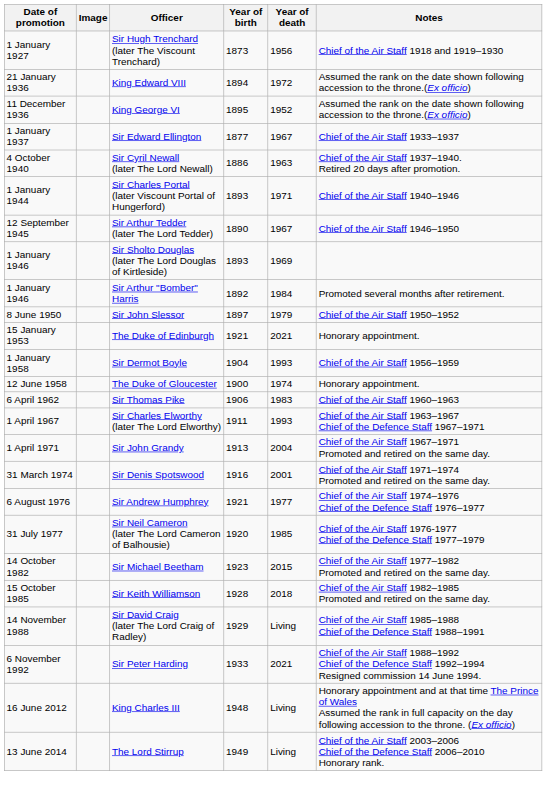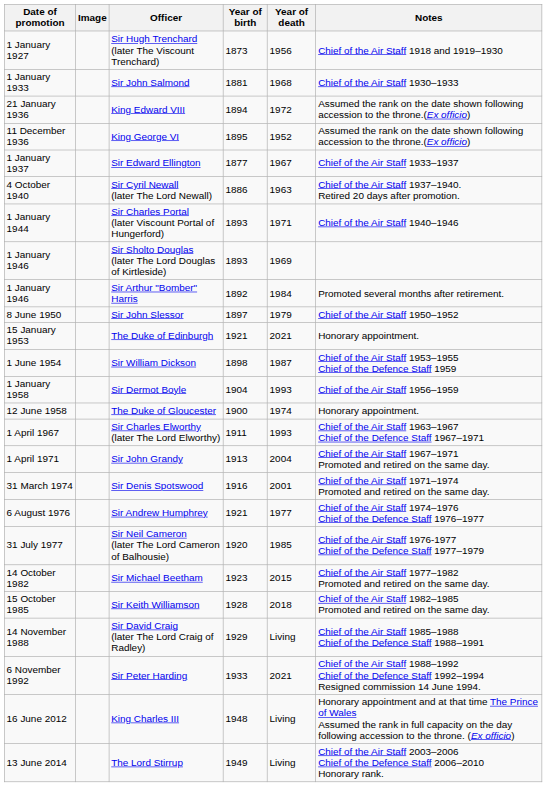 <table class="wikitable sortable" style="text-align:left">
 <tr>
 <th>Date of promotion</th>
 <th>Image</th>
 <th>Officer</th>
 <th>Year of birth</th>
 <th>Year of death</th>
 <th class="unsortable">Notes</th>
 </tr>
 <tr>
 <td>1 January 1927</td>
 <td></td>
 <td><a href='#'>Sir Hugh Trenchard</a><br>(later The Viscount Trenchard)</td>
 <td>1873</td>
 <td>1956</td>
 <td><a href='#'>Chief of the Air Staff</a> 1918 and 1919–1930</td>
+</tr>
+<tr>
+<td>1 January 1933</td>
+<td></td>
+<td><a href='#'>Sir John Salmond</a></td>
+<td>1881</td>
+<td>1968</td>
+<td><a href='#'>Chief of the Air Staff</a> 1930–1933</td>
 </tr>
 <tr>
 <td>21 January 1936</td>
 <td></td>
 <td><a href='#'>King Edward VIII</a></td>
 <td>1894</td>
 <td>1972</td>
 <td>Assumed the rank on the date shown following accession to the throne.(<em><a href='#'>Ex officio</a></em>)</td>
 </tr>
 <tr>
 <td>11 December 1936</td>
 <td></td>
 <td><a href='#'>King George VI</a></td>
 <td>1895</td>
 <td>1952</td>
 <td>Assumed the rank on the date shown following accession to the throne.(<em><a href='#'>Ex officio</a></em>)</td>
 </tr>
 <tr>
 <td>1 January 1937</td>
 <td></td>
 <td><a href='#'>Sir Edward Ellington</a></td>
 <td>1877</td>
 <td>1967</td>
 <td><a href='#'>Chief of the Air Staff</a> 1933–1937</td>
 </tr>
 <tr>
 <td>4 October 1940</td>
 <td></td>
 <td><a href='#'>Sir Cyril Newall</a><br>(later The Lord Newall)</td>
 <td>1886</td>
 <td>1963</td>
 <td><a href='#'>Chief of the Air Staff</a> 1937–1940.<br>Retired 20 days after promotion.</td>
 </tr>
 <tr>
 <td>1 January 1944</td>
 <td></td>
 <td><a href='#'>Sir Charles Portal</a><br>(later Viscount Portal of Hungerford)</td>
 <td>1893</td>
 <td>1971</td>
 <td><a href='#'>Chief of the Air Staff</a> 1940–1946</td>
 </tr>
 <tr>
-<td>12 September 1945</td>
-<td></td>
-<td><a href='#'>Sir Arthur Tedder</a><br>(later The Lord Tedder)</td>
-<td>1890</td>
-<td>1967</td>
-<td><a href='#'>Chief of the Air Staff</a> 1946–1950</td>
-</tr>
-<tr>
 <td>1 January 1946</td>
 <td></td>
 <td><a href='#'>Sir Sholto Douglas</a><br>(later The Lord Douglas of Kirtleside)</td>
 <td>1893</td>
 <td>1969</td>
 <td></td>
 </tr>
 <tr>
 <td>1 January 1946</td>
 <td></td>
 <td><a href='#'>Sir Arthur "Bomber" Harris</a></td>
 <td>1892</td>
 <td>1984</td>
 <td>Promoted several months after retirement.</td>
 </tr>
 <tr>
 <td>8 June 1950</td>
 <td></td>
 <td><a href='#'>Sir John Slessor</a></td>
 <td>1897</td>
 <td>1979</td>
 <td><a href='#'>Chief of the Air Staff</a> 1950–1952</td>
 </tr>
 <tr>
 <td>15 January 1953</td>
 <td></td>
 <td><a href='#'>The Duke of Edinburgh</a></td>
 <td>1921</td>
 <td>2021</td>
 <td>Honorary appointment.</td>
 </tr>
 <tr>
+<td>1 June 1954</td>
+<td></td>
+<td><a href='#'>Sir William Dickson</a></td>
+<td>1898</td>
+<td>1987</td>
+<td><a href='#'>Chief of the Air Staff</a> 1953–1955<br> <a href='#'>Chief of the Defence Staff</a> 1959</td>
+</tr>
+<tr>
 <td>1 January 1958</td>
 <td></td>
 <td><a href='#'>Sir Dermot Boyle</a></td>
 <td>1904</td>
 <td>1993</td>
 <td><a href='#'>Chief of the Air Staff</a> 1956–1959</td>
 </tr>
 <tr>
 <td>12 June 1958</td>
 <td></td>
 <td><a href='#'>The Duke of Gloucester</a></td>
 <td>1900</td>
 <td>1974</td>
 <td>Honorary appointment.</td>
-</tr>
-<tr>
-<td>6 April 1962</td>
-<td></td>
-<td><a href='#'>Sir Thomas Pike</a></td>
-<td>1906</td>
-<td>1983</td>
-<td><a href='#'>Chief of the Air Staff</a> 1960–1963</td>
 </tr>
 <tr>
 <td>1 April 1967</td>
 <td></td>
 <td><a href='#'>Sir Charles Elworthy</a><br>(later The Lord Elworthy)</td>
 <td>1911</td>
 <td>1993</td>
 <td><a href='#'>Chief of the Air Staff</a> 1963–1967<br><a href='#'>Chief of the Defence Staff</a> 1967–1971</td>
 </tr>
 <tr>
 <td>1 April 1971</td>
 <td></td>
 <td><a href='#'>Sir John Grandy</a></td>
 <td>1913</td>
 <td>2004</td>
 <td><a href='#'>Chief of the Air Staff</a> 1967–1971<br>Promoted and retired on the same day.</td>
 </tr>
 <tr>
 <td>31 March 1974</td>
 <td></td>
 <td><a href='#'>Sir Denis Spotswood</a></td>
 <td>1916</td>
 <td>2001</td>
 <td><a href='#'>Chief of the Air Staff</a> 1971–1974<br>Promoted and retired on the same day.</td>
 </tr>
 <tr>
 <td>6 August 1976</td>
 <td></td>
 <td><a href='#'>Sir Andrew Humphrey</a></td>
 <td>1921</td>
 <td>1977</td>
 <td><a href='#'>Chief of the Air Staff</a> 1974–1976<br><a href='#'>Chief of the Defence Staff</a> 1976–1977</td>
 </tr>
 <tr>
 <td>31 July 1977</td>
 <td></td>
 <td><a href='#'>Sir Neil Cameron</a><br>(later The Lord Cameron of Balhousie)</td>
 <td>1920</td>
 <td>1985</td>
 <td><a href='#'>Chief of the Air Staff</a> 1976-1977<br><a href='#'>Chief of the Defence Staff</a> 1977–1979</td>
 </tr>
 <tr>
 <td>14 October 1982</td>
 <td></td>
 <td><a href='#'>Sir Michael Beetham</a></td>
 <td>1923</td>
 <td>2015</td>
 <td><a href='#'>Chief of the Air Staff</a> 1977–1982<br>Promoted and retired on the same day.</td>
 </tr>
 <tr>
 <td>15 October 1985</td>
 <td></td>
 <td><a href='#'>Sir Keith Williamson</a></td>
 <td>1928</td>
 <td>2018</td>
 <td><a href='#'>Chief of the Air Staff</a> 1982–1985<br>Promoted and retired on the same day.</td>
 </tr>
 <tr>
 <td>14 November 1988</td>
 <td></td>
 <td><a href='#'>Sir David Craig</a><br>(later The Lord Craig of Radley)</td>
 <td>1929</td>
 <td>Living</td>
 <td><a href='#'>Chief of the Air Staff</a> 1985–1988<br><a href='#'>Chief of the Defence Staff</a> 1988–1991</td>
 </tr>
 <tr>
 <td>6 November 1992</td>
 <td></td>
 <td><a href='#'>Sir Peter Harding</a></td>
 <td>1933</td>
 <td>2021</td>
 <td><a href='#'>Chief of the Air Staff</a> 1988–1992<br><a href='#'>Chief of the Defence Staff</a> 1992–1994<br>Resigned commission 14 June 1994.</td>
 </tr>
 <tr>
 <td>16 June 2012</td>
 <td></td>
 <td><a href='#'>King Charles III</a></td>
 <td>1948</td>
 <td>Living</td>
 <td>Honorary appointment and at that time <a href='#'>The Prince of Wales</a><br>Assumed the rank in full capacity on the day following accession to the throne. (<em><a href='#'>Ex officio</a></em>)</td>
 </tr>
 <tr>
 <td>13 June 2014</td>
 <td></td>
 <td><a href='#'>The Lord Stirrup</a></td>
 <td>1949</td>
 <td>Living</td>
 <td><a href='#'>Chief of the Air Staff</a> 2003–2006<br><a href='#'>Chief of the Defence Staff</a> 2006–2010<br>Honorary rank.</td>
 </tr>
 </table>
